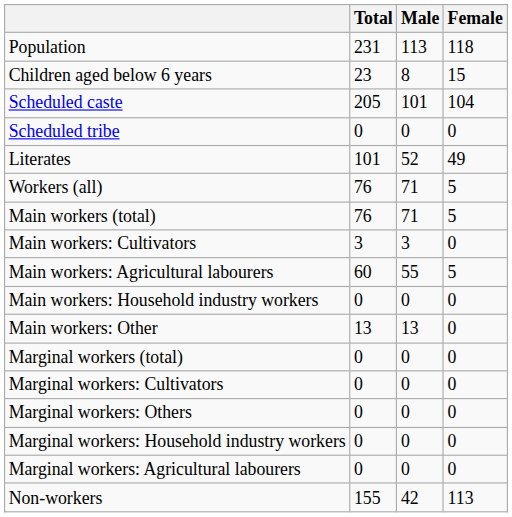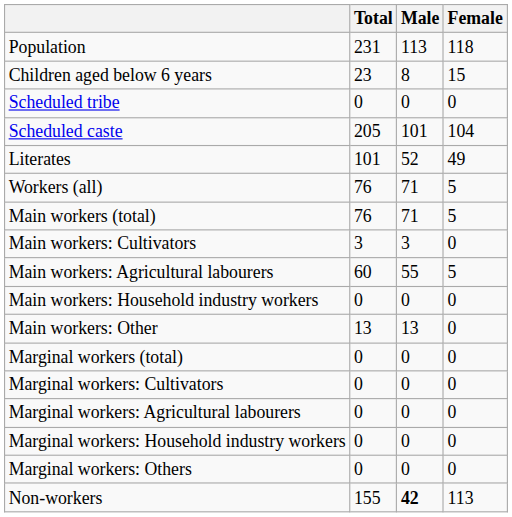 <table class="wikitable sortable">
 <tr>
 <th></th>
 <th>Total</th>
 <th>Male</th>
 <th>Female</th>
 </tr>
 <tr>
 <td>Population</td>
 <td>231</td>
 <td>113</td>
 <td>118</td>
 </tr>
 <tr>
 <td>Children aged below 6 years</td>
 <td>23</td>
 <td>8</td>
 <td>15</td>
 </tr>
 <tr>
+<td><a href='#'>Scheduled tribe</a></td>
+<td>0</td>
+<td>0</td>
+<td>0</td>
+</tr>
+<tr>
 <td><a href='#'>Scheduled caste</a></td>
 <td>205</td>
 <td>101</td>
 <td>104</td>
-</tr>
-<tr>
-<td><a href='#'>Scheduled tribe</a></td>
-<td>0</td>
-<td>0</td>
-<td>0</td>
 </tr>
 <tr>
 <td>Literates</td>
 <td>101</td>
 <td>52</td>
 <td>49</td>
 </tr>
 <tr>
 <td>Workers (all)</td>
 <td>76</td>
 <td>71</td>
 <td>5</td>
 </tr>
 <tr>
 <td>Main workers (total)</td>
 <td>76</td>
 <td>71</td>
 <td>5</td>
 </tr>
 <tr>
 <td>Main workers: Cultivators</td>
 <td>3</td>
 <td>3</td>
 <td>0</td>
 </tr>
 <tr>
 <td>Main workers: Agricultural labourers</td>
 <td>60</td>
 <td>55</td>
 <td>5</td>
 </tr>
 <tr>
 <td>Main workers: Household industry workers</td>
 <td>0</td>
 <td>0</td>
 <td>0</td>
 </tr>
 <tr>
 <td>Main workers: Other</td>
 <td>13</td>
 <td>13</td>
 <td>0</td>
 </tr>
 <tr>
 <td>Marginal workers (total)</td>
 <td>0</td>
 <td>0</td>
 <td>0</td>
 </tr>
 <tr>
 <td>Marginal workers: Cultivators</td>
 <td>0</td>
 <td>0</td>
 <td>0</td>
 </tr>
 <tr>
-<td>Marginal workers: Others</td>
+<td>Marginal workers: Agricultural labourers</td>
 <td>0</td>
 <td>0</td>
 <td>0</td>
 </tr>
 <tr>
 <td>Marginal workers: Household industry workers</td>
 <td>0</td>
 <td>0</td>
 <td>0</td>
 </tr>
 <tr>
-<td>Marginal workers: Agricultural labourers</td>
+<td>Marginal workers: Others</td>
 <td>0</td>
 <td>0</td>
 <td>0</td>
 </tr>
 <tr>
 <td>Non-workers</td>
 <td>155</td>
-<td>42</td>
+<td><strong>42</strong></td>
 <td>113</td>
 </tr>
 </table>
